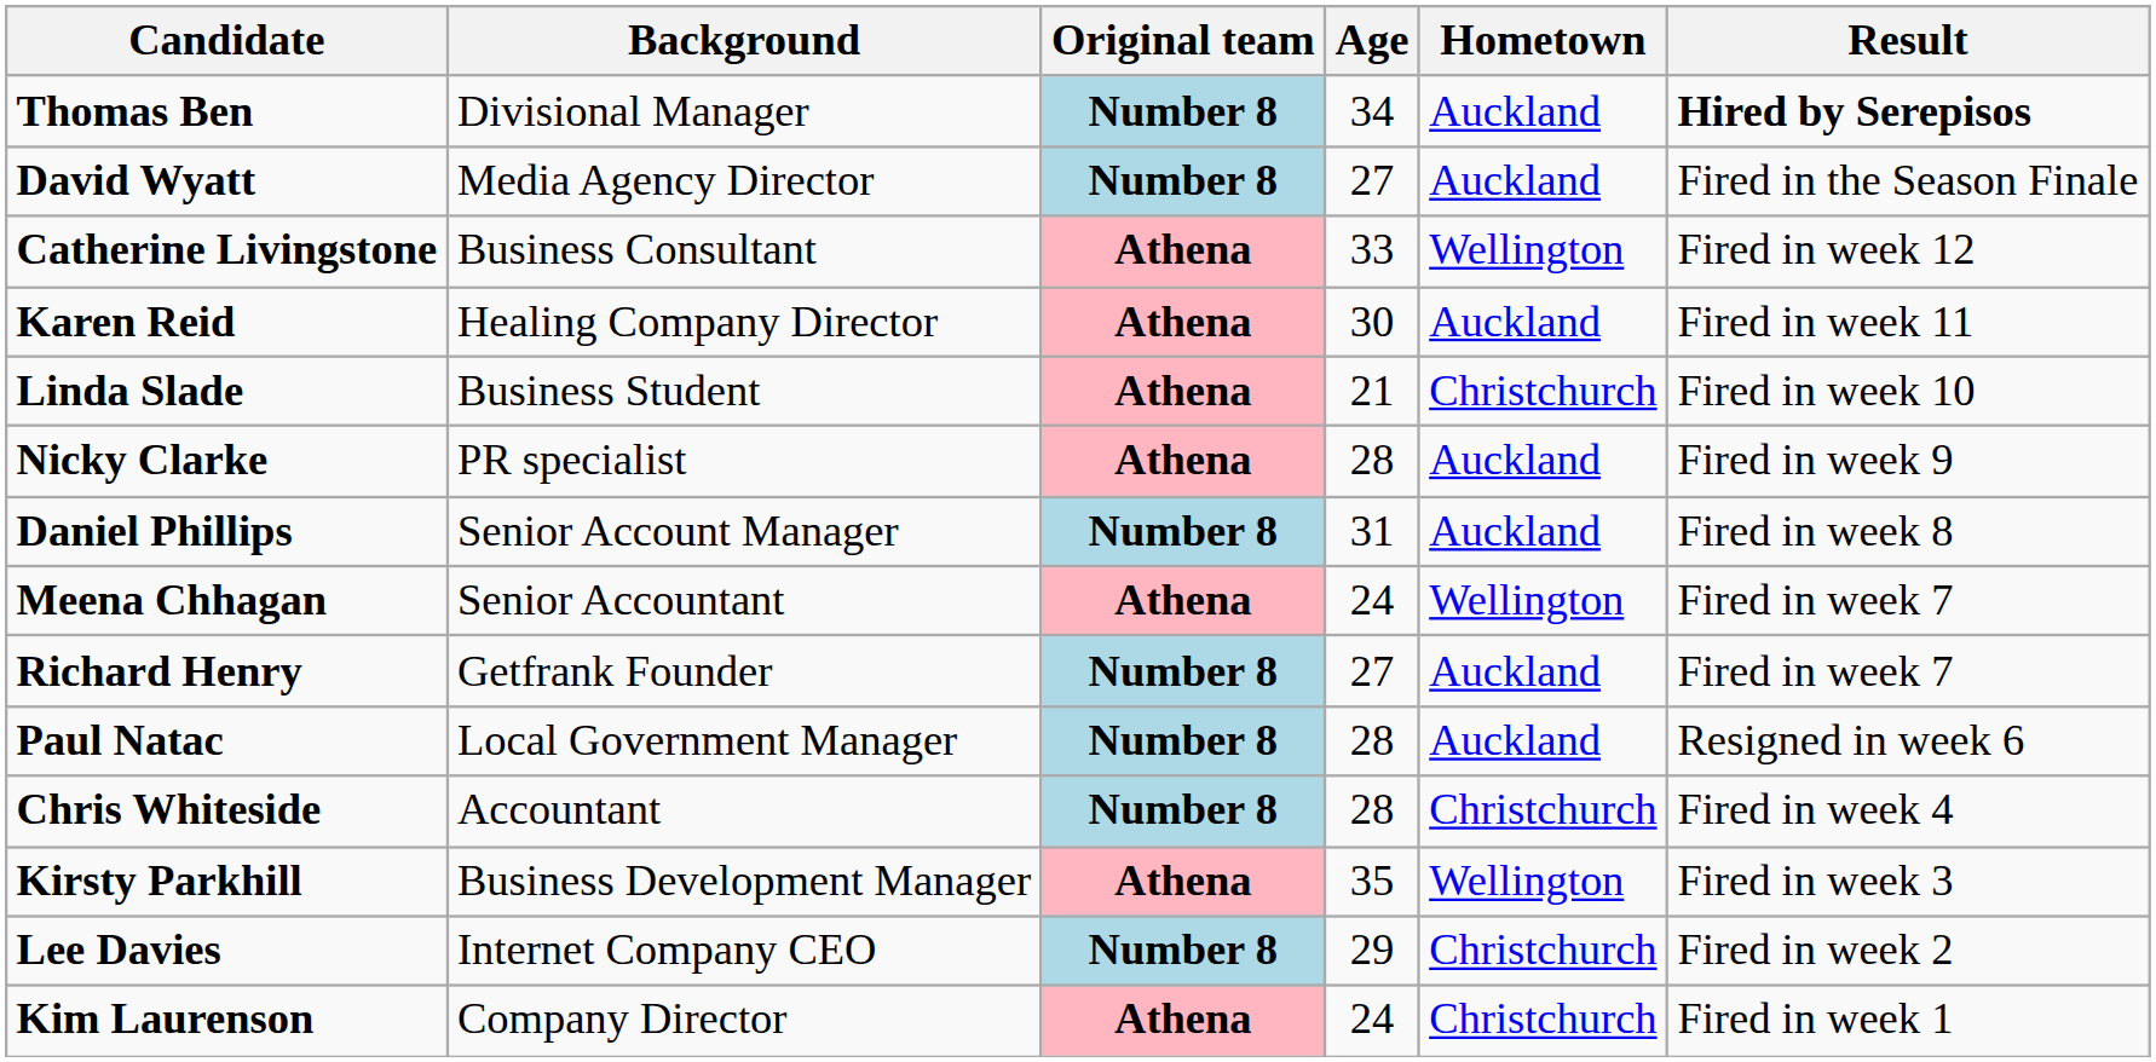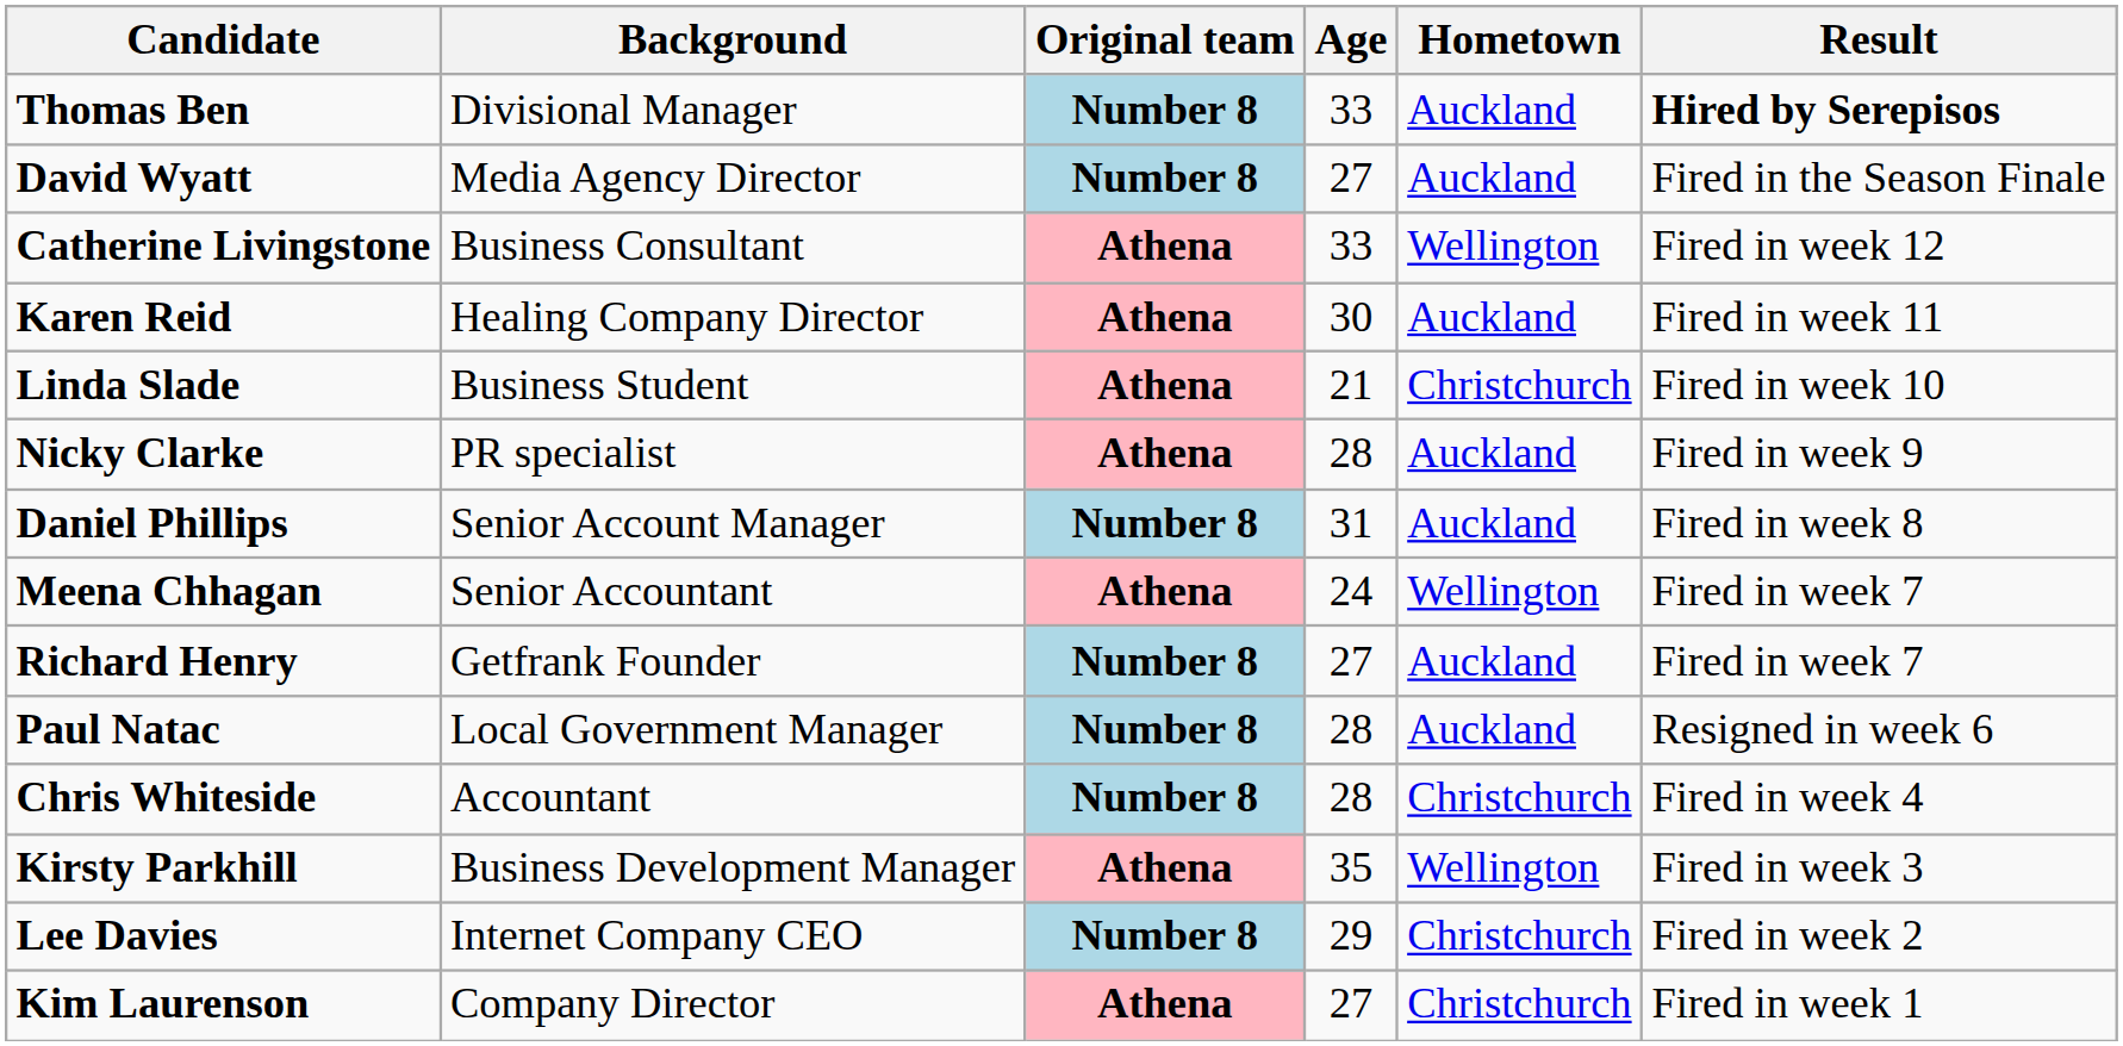 <table class="wikitable sortable">
 <tr valign="top">
 <th>Candidate</th>
 <th>Background</th>
 <th>Original team</th>
 <th><span>Age</span></th>
 <th>Hometown</th>
 <th>Result</th>
 </tr>
 <tr>
 <td><strong>Thomas Ben</strong></td>
 <td>Divisional Manager</td>
 <td bgcolor="lightblue" align="center"><strong>Number 8</strong></td>
-<td align="center">34</td>
+<td align="center">33</td>
 <td><a href='#'>Auckland</a></td>
 <td><strong>Hired by Serepisos</strong></td>
 </tr>
 <tr>
 <td><strong>David Wyatt</strong></td>
 <td>Media Agency Director</td>
 <td bgcolor="lightblue" align="center"><strong>Number 8</strong></td>
 <td align="center">27</td>
 <td><a href='#'>Auckland</a></td>
 <td>Fired in the Season Finale</td>
 </tr>
 <tr>
 <td><strong>Catherine Livingstone</strong></td>
 <td>Business Consultant</td>
 <td bgcolor="lightpink" align="center"><strong>Athena</strong></td>
 <td align="center">33</td>
 <td><a href='#'>Wellington</a></td>
 <td>Fired in week 12</td>
 </tr>
 <tr>
 <td><strong>Karen Reid</strong></td>
 <td>Healing Company Director</td>
 <td bgcolor="lightpink" align="center"><strong>Athena</strong></td>
 <td align="center">30</td>
 <td><a href='#'>Auckland</a></td>
 <td>Fired in week 11</td>
 </tr>
 <tr>
 <td><strong>Linda Slade</strong></td>
 <td>Business Student</td>
 <td bgcolor="lightpink" align="center"><strong>Athena</strong></td>
 <td align="center">21</td>
 <td><a href='#'>Christchurch</a></td>
 <td>Fired in week 10</td>
 </tr>
 <tr>
 <td><strong>Nicky Clarke</strong></td>
 <td>PR specialist</td>
 <td bgcolor="lightpink" align="center"><strong>Athena</strong></td>
 <td align="center">28</td>
 <td><a href='#'>Auckland</a></td>
 <td>Fired in week 9</td>
 </tr>
 <tr>
 <td><strong>Daniel Phillips</strong></td>
 <td>Senior Account Manager</td>
 <td bgcolor="lightblue" align="center"><strong>Number 8</strong></td>
 <td align="center">31</td>
 <td><a href='#'>Auckland</a></td>
 <td>Fired in week 8</td>
 </tr>
 <tr>
 <td><strong>Meena Chhagan</strong></td>
 <td>Senior Accountant</td>
 <td bgcolor="lightpink" align="center"><strong>Athena</strong></td>
 <td align="center">24</td>
 <td><a href='#'>Wellington</a></td>
 <td>Fired in week 7</td>
 </tr>
 <tr>
 <td><strong>Richard Henry</strong></td>
 <td>Getfrank Founder</td>
 <td bgcolor="lightblue" align="center"><strong>Number 8</strong></td>
 <td align="center">27</td>
 <td><a href='#'>Auckland</a></td>
 <td>Fired in week 7</td>
 </tr>
 <tr>
 <td><strong>Paul Natac</strong></td>
 <td>Local Government Manager</td>
 <td bgcolor="lightblue" align="center"><strong>Number 8</strong></td>
 <td align="center">28</td>
 <td><a href='#'>Auckland</a></td>
 <td>Resigned in week 6</td>
 </tr>
 <tr>
 <td><strong>Chris Whiteside</strong></td>
 <td>Accountant</td>
 <td bgcolor="lightblue" align="center"><strong>Number 8</strong></td>
 <td align="center">28</td>
 <td><a href='#'>Christchurch</a></td>
 <td>Fired in week 4</td>
 </tr>
 <tr>
 <td><strong>Kirsty Parkhill</strong></td>
 <td>Business Development Manager</td>
 <td bgcolor="lightpink" align="center"><strong>Athena</strong></td>
 <td align="center">35</td>
 <td><a href='#'>Wellington</a></td>
 <td>Fired in week 3</td>
 </tr>
 <tr>
 <td><strong>Lee Davies</strong></td>
 <td>Internet Company CEO</td>
 <td bgcolor="lightblue" align="center"><strong>Number 8</strong></td>
 <td align="center">29</td>
 <td><a href='#'>Christchurch</a></td>
 <td>Fired in week 2</td>
 </tr>
 <tr>
 <td><strong>Kim Laurenson</strong></td>
 <td>Company Director</td>
 <td bgcolor="lightpink" align="center"><strong>Athena</strong></td>
-<td align="center">24</td>
+<td align="center">27</td>
 <td><a href='#'>Christchurch</a></td>
 <td>Fired in week 1</td>
 </tr>
 </table>
